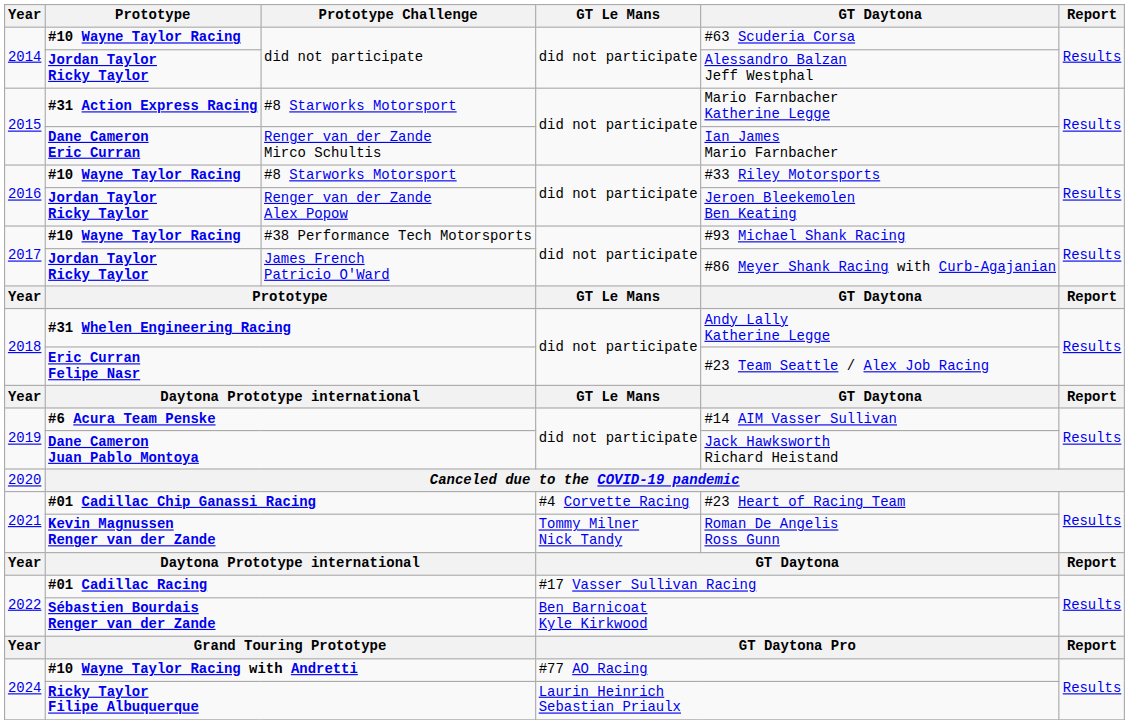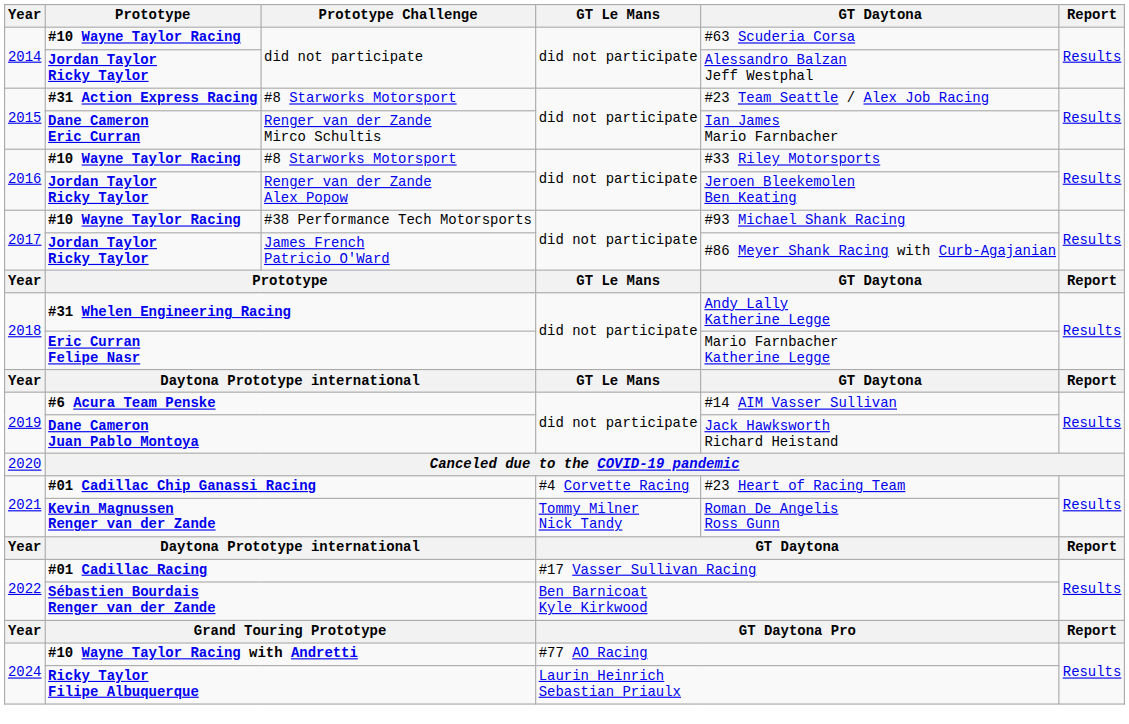 <table class="wikitable" style="font-size: 95%;">
 <tr>
 <th>Year</th>
 <th>Prototype</th>
 <th>Prototype Challenge</th>
 <th>GT Le Mans</th>
 <th>GT Daytona</th>
 <th>Report</th>
 </tr>
 <tr>
 <td rowspan=2><a href='#'>2014</a></td>
 <td><strong> #10 <a href='#'>Wayne Taylor Racing</a></strong></td>
 <td rowspan=2>did not participate</td>
 <td rowspan=2>did not participate</td>
 <td> #63 <a href='#'>Scuderia Corsa</a></td>
 <td rowspan=2><a href='#'>Results</a></td>
 </tr>
 <tr>
 <td><strong> <a href='#'>Jordan Taylor</a><br> <a href='#'>Ricky Taylor</a></strong></td>
 <td> <a href='#'>Alessandro Balzan</a><br> Jeff Westphal</td>
 </tr>
 <tr>
 <td rowspan=2><a href='#'>2015</a></td>
 <td><strong> #31 <a href='#'>Action Express Racing</a></strong></td>
 <td> #8 <a href='#'>Starworks Motorsport</a></td>
 <td rowspan=2>did not participate</td>
-<td> Mario Farnbacher <br> <a href='#'>Katherine Legge</a></td>
+<td> #23 <a href='#'>Team Seattle</a> / <a href='#'>Alex Job Racing</a></td>
 <td rowspan=2><a href='#'>Results</a></td>
 </tr>
 <tr>
 <td><strong> <a href='#'>Dane Cameron</a><br> <a href='#'>Eric Curran</a></strong></td>
 <td> <a href='#'>Renger van der Zande</a><br> Mirco Schultis</td>
 <td> <a href='#'>Ian James</a><br> Mario Farnbacher</td>
 </tr>
 <tr>
 <td rowspan=2><a href='#'>2016</a></td>
 <td><strong> #10 <a href='#'>Wayne Taylor Racing</a></strong></td>
 <td> #8 <a href='#'>Starworks Motorsport</a></td>
 <td rowspan=2>did not participate</td>
 <td> #33 <a href='#'>Riley Motorsports</a></td>
 <td rowspan=2><a href='#'>Results</a></td>
 </tr>
 <tr>
 <td><strong> <a href='#'>Jordan Taylor</a><br> <a href='#'>Ricky Taylor</a></strong></td>
 <td> <a href='#'>Renger van der Zande</a><br> <a href='#'>Alex Popow</a></td>
 <td> <a href='#'>Jeroen Bleekemolen</a> <br> <a href='#'>Ben Keating</a></td>
 </tr>
 <tr>
 <td rowspan=2><a href='#'>2017</a></td>
 <td><strong> #10 <a href='#'>Wayne Taylor Racing</a></strong></td>
 <td> #38 Performance Tech Motorsports</td>
 <td rowspan=2>did not participate</td>
 <td> #93 <a href='#'>Michael Shank Racing</a></td>
 <td rowspan=2><a href='#'>Results</a></td>
 </tr>
 <tr>
 <td><strong> <a href='#'>Jordan Taylor</a><br> <a href='#'>Ricky Taylor</a></strong></td>
 <td> <a href='#'>James French</a><br> <a href='#'>Patricio O'Ward</a></td>
 <td> #86 <a href='#'>Meyer Shank Racing</a> with <a href='#'>Curb-Agajanian</a></td>
 </tr>
 <tr>
 <th>Year</th>
 <th colspan=2>Prototype</th>
 <th>GT Le Mans</th>
 <th>GT Daytona</th>
 <th>Report</th>
 </tr>
 <tr>
 <td rowspan=2><a href='#'>2018</a></td>
 <td colspan=2><strong> #31 <a href='#'>Whelen Engineering Racing</a></strong></td>
 <td rowspan=2>did not participate</td>
 <td> <a href='#'>Andy Lally</a><br> <a href='#'>Katherine Legge</a></td>
 <td rowspan=2><a href='#'>Results</a></td>
 </tr>
 <tr>
 <td colspan=2><strong> <a href='#'>Eric Curran</a><br> <a href='#'>Felipe Nasr</a></strong></td>
-<td> #23 <a href='#'>Team Seattle</a> / <a href='#'>Alex Job Racing</a></td>
+<td> Mario Farnbacher <br> <a href='#'>Katherine Legge</a></td>
 </tr>
 <tr>
 <th>Year</th>
 <th colspan=2>Daytona Prototype international</th>
 <th>GT Le Mans</th>
 <th>GT Daytona</th>
 <th>Report</th>
 </tr>
 <tr>
 <td rowspan=2><a href='#'>2019</a></td>
 <td colspan=2><strong> #6 <a href='#'>Acura Team Penske</a></strong></td>
 <td rowspan=2>did not participate</td>
 <td> #14 <a href='#'>AIM Vasser Sullivan</a></td>
 <td rowspan=2><a href='#'>Results</a></td>
 </tr>
 <tr>
 <td colspan=2><strong> <a href='#'>Dane Cameron</a><br> <a href='#'>Juan Pablo Montoya</a></strong></td>
 <td> <a href='#'>Jack Hawksworth</a><br> Richard Heistand</td>
 </tr>
 <tr>
 <td><a href='#'>2020</a></td>
 <th colspan=7><em>Canceled due to the <a href='#'>COVID-19 pandemic</a></em></th>
 </tr>
 <tr>
 <td rowspan=2><a href='#'>2021</a></td>
 <td colspan=2><strong> #01 <a href='#'>Cadillac Chip Ganassi Racing</a></strong></td>
 <td> #4 <a href='#'>Corvette Racing</a></td>
 <td> #23 <a href='#'>Heart of Racing Team</a></td>
 <td rowspan=2><a href='#'>Results</a></td>
 </tr>
 <tr>
 <td colspan=2><strong> <a href='#'>Kevin Magnussen</a><br> <a href='#'>Renger van der Zande</a></strong></td>
 <td> <a href='#'>Tommy Milner</a><br> <a href='#'>Nick Tandy</a></td>
 <td> <a href='#'>Roman De Angelis</a><br> <a href='#'>Ross Gunn</a></td>
 </tr>
 <tr>
 <th>Year</th>
 <th colspan=2>Daytona Prototype international</th>
 <th colspan=2>GT Daytona</th>
 <th>Report</th>
 </tr>
 <tr>
 <td rowspan=2><a href='#'>2022</a></td>
 <td colspan=2><strong> #01 <a href='#'>Cadillac Racing</a></strong></td>
 <td colspan=2> #17 <a href='#'>Vasser Sullivan Racing</a></td>
 <td rowspan=2><a href='#'>Results</a></td>
 </tr>
 <tr>
 <td colspan=2><strong> <a href='#'>Sébastien Bourdais</a><br> <a href='#'>Renger van der Zande</a></strong></td>
 <td colspan=2> <a href='#'>Ben Barnicoat</a><br> <a href='#'>Kyle Kirkwood</a></td>
 </tr>
 <tr>
 <th>Year</th>
 <th colspan=2>Grand Touring Prototype</th>
 <th colspan=2>GT Daytona Pro</th>
 <th>Report</th>
 </tr>
 <tr>
 <td rowspan=2><a href='#'>2024</a></td>
 <td colspan=2><strong> #10 <a href='#'>Wayne Taylor Racing</a> with <a href='#'>Andretti</a></strong></td>
 <td colspan=2> #77 <a href='#'>AO Racing</a></td>
 <td rowspan=2><a href='#'>Results</a></td>
 </tr>
 <tr>
 <td colspan=2><strong> <a href='#'>Ricky Taylor</a><br> <a href='#'>Filipe Albuquerque</a></strong></td>
 <td colspan=2> <a href='#'>Laurin Heinrich</a><br> <a href='#'>Sebastian Priaulx</a></td>
 </tr>
 </table>
